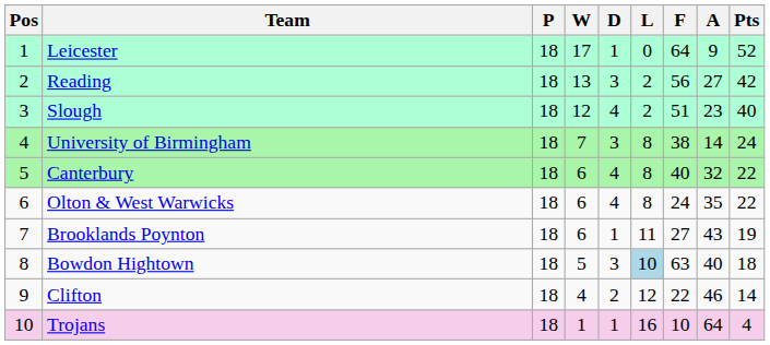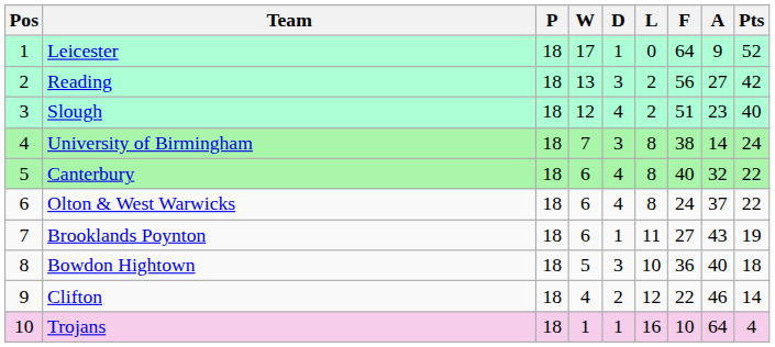 <table class="wikitable" style="font-size: 100%">
 <tr>
 <th width=20>Pos</th>
 <th width=400>Team</th>
 <th width=20>P</th>
 <th width=20>W</th>
 <th width=20>D</th>
 <th width=20>L</th>
 <th width=20>F</th>
 <th width=20>A</th>
 <th width=20>Pts</th>
 </tr>
 <tr align=center style="background: #ADFFD6;">
 <td>1</td>
 <td align="left"><a href='#'>Leicester</a></td>
 <td>18</td>
 <td>17</td>
 <td>1</td>
 <td>0</td>
 <td>64</td>
 <td>9</td>
 <td>52</td>
 </tr>
 <tr align=center style="background: #ADFFD6;">
 <td>2</td>
 <td align="left"><a href='#'>Reading</a></td>
 <td>18</td>
 <td>13</td>
 <td>3</td>
 <td>2</td>
 <td>56</td>
 <td>27</td>
 <td>42</td>
 </tr>
 <tr align=center style="background: #ADFFD6;">
 <td>3</td>
 <td align="left"><a href='#'>Slough</a></td>
 <td>18</td>
 <td>12</td>
 <td>4</td>
 <td>2</td>
 <td>51</td>
 <td>23</td>
 <td>40</td>
 </tr>
 <tr align=center style="background: #A9F5A9;">
 <td>4</td>
 <td align="left"><a href='#'>University of Birmingham</a></td>
 <td>18</td>
 <td>7</td>
 <td>3</td>
 <td>8</td>
 <td>38</td>
 <td>14</td>
 <td>24</td>
 </tr>
 <tr align=center style="background: #A9F5A9;">
 <td>5</td>
 <td align="left"><a href='#'>Canterbury</a></td>
 <td>18</td>
 <td>6</td>
 <td>4</td>
 <td>8</td>
 <td>40</td>
 <td>32</td>
 <td>22</td>
 </tr>
 <tr align=center>
 <td>6</td>
 <td align="left"><a href='#'>Olton & West Warwicks</a></td>
 <td>18</td>
 <td>6</td>
 <td>4</td>
 <td>8</td>
 <td>24</td>
-<td>35</td>
+<td>37</td>
 <td>22</td>
 </tr>
 <tr align=center>
 <td>7</td>
 <td align="left"><a href='#'>Brooklands Poynton</a></td>
 <td>18</td>
 <td>6</td>
 <td>1</td>
 <td>11</td>
 <td>27</td>
 <td>43</td>
 <td>19</td>
 </tr>
 <tr align=center>
 <td>8</td>
 <td align="left"><a href='#'>Bowdon Hightown</a></td>
 <td>18</td>
 <td>5</td>
 <td>3</td>
-<td style="background: lightblue;">10</td>
-<td>63</td>
+<td>10</td>
+<td>36</td>
 <td>40</td>
 <td>18</td>
 </tr>
 <tr align=center>
 <td>9</td>
 <td align="left"><a href='#'>Clifton</a></td>
 <td>18</td>
 <td>4</td>
 <td>2</td>
 <td>12</td>
 <td>22</td>
 <td>46</td>
 <td>14</td>
 </tr>
 <tr align=center style="background: #F6CEEC;">
 <td>10</td>
 <td align="left"><a href='#'>Trojans</a></td>
 <td>18</td>
 <td>1</td>
 <td>1</td>
 <td>16</td>
 <td>10</td>
 <td>64</td>
 <td>4</td>
 </tr>
 </table>
